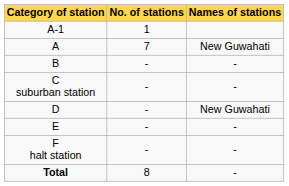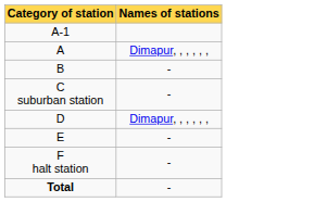 <table class="wikitable sortable">
 <tr>
 <th style="background:#ffd750;" !>Category of station</th>
-<th style="background:#ffd750;" !>No. of stations</th>
 <th style="background:#ffd750;" !>Names of stations</th>
 </tr>
 <tr>
 <td style="text-align:center;">A-1</td>
-<td style="text-align:center;">1</td>
 <td style="text-align:center;"></td>
 </tr>
 <tr>
 <td style="text-align:center;">A</td>
-<td style="text-align:center;">7</td>
-<td style="text-align:center;">New Guwahati</td>
+<td style="text-align:center;"><a href='#'>Dimapur</a>, , , , , , </td>
 </tr>
 <tr>
 <td style="text-align:center;">B</td>
-<td style="text-align:center;">-</td>
 <td style="text-align:center;">-</td>
 </tr>
 <tr>
 <td style="text-align:center;">C<br>suburban station</td>
 <td style="text-align:center;">-</td>
-<td style="text-align:center;">-</td>
 </tr>
 <tr>
 <td style="text-align:center;">D</td>
-<td style="text-align:center;">-</td>
-<td style="text-align:center;">New Guwahati</td>
+<td style="text-align:center;"><a href='#'>Dimapur</a>, , , , , , </td>
 </tr>
 <tr>
 <td style="text-align:center;">E</td>
-<td style="text-align:center;">-</td>
 <td style="text-align:center;">-</td>
 </tr>
 <tr>
 <td style="text-align:center;">F<br>halt station</td>
 <td style="text-align:center;">-</td>
-<td style="text-align:center;">-</td>
 </tr>
 <tr>
 <td style="text-align:center;"><strong>Total</strong></td>
-<td style="text-align:center;">8</td>
 <td style="text-align:center;">-</td>
 </tr>
 </table>
